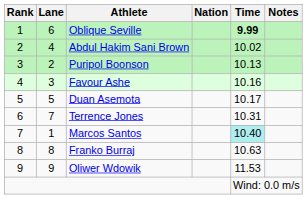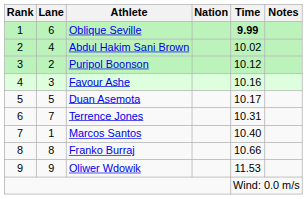 <table class="wikitable sortable" style="text-align:center;">
 <tr>
 <th scope="col">Rank</th>
 <th scope="col">Lane</th>
 <th scope="col">Athlete</th>
 <th scope="col">Nation</th>
 <th scope="col">Time</th>
 <th scope="col">Notes</th>
 </tr>
 <tr bgcolor="#bbf3bb">
 <td>1</td>
 <td>6</td>
 <td align=left><a href='#'>Oblique Seville</a></td>
 <td align=left></td>
 <td><strong>9.99</strong></td>
 <td></td>
 </tr>
 <tr bgcolor="#bbf3bb">
 <td>2</td>
 <td>4</td>
 <td align=left><a href='#'>Abdul Hakim Sani Brown</a></td>
 <td align=left></td>
 <td>10.02</td>
 <td></td>
 </tr>
 <tr bgcolor="#bbf3bb">
 <td>3</td>
 <td>2</td>
 <td align=left><a href='#'>Puripol Boonson</a></td>
 <td align=left></td>
-<td>10.13</td>
+<td>10.12</td>
 <td></td>
 </tr>
 <tr bgcolor="#ddffdd">
 <td>4</td>
 <td>3</td>
 <td align=left><a href='#'>Favour Ashe</a></td>
 <td align=left></td>
 <td>10.16</td>
 <td></td>
 </tr>
 <tr>
 <td>5</td>
 <td>5</td>
 <td align=left><a href='#'>Duan Asemota</a></td>
 <td align=left></td>
 <td>10.17</td>
 <td></td>
 </tr>
 <tr>
 <td>6</td>
 <td>7</td>
 <td align=left><a href='#'>Terrence Jones</a></td>
 <td align=left></td>
 <td>10.31</td>
 <td></td>
 </tr>
 <tr>
 <td>7</td>
 <td>1</td>
 <td align=left><a href='#'>Marcos Santos</a></td>
 <td align=left></td>
-<td style="background: paleturquoise;">10.40</td>
+<td>10.40</td>
 <td></td>
 </tr>
 <tr>
 <td>8</td>
 <td>8</td>
 <td align=left><a href='#'>Franko Burraj</a></td>
 <td align=left></td>
-<td>10.63</td>
+<td>10.66</td>
 <td></td>
 </tr>
 <tr>
 <td>9</td>
 <td>9</td>
 <td align=left><a href='#'>Oliwer Wdowik</a></td>
 <td align=left></td>
 <td>11.53</td>
 <td></td>
 </tr>
 <tr class="sortbottom">
 <td colspan="4"></td>
 <td colspan="2" style="text-align:left;">Wind: 0.0 m/s</td>
 </tr>
 </table>
